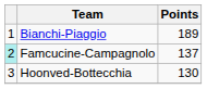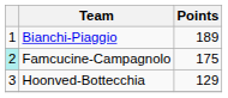 <table class="wikitable">
 <tr>
 <th></th>
 <th>Team</th>
 <th>Points</th>
 </tr>
 <tr>
 <td>1</td>
 <td><a href='#'>Bianchi-Piaggio</a></td>
 <td align=right>189</td>
 </tr>
 <tr>
 <td style="background: paleturquoise;">2</td>
 <td>Famcucine-Campagnolo</td>
-<td align=right>137</td>
+<td align=right>175</td>
 </tr>
 <tr>
 <td>3</td>
 <td>Hoonved-Bottecchia</td>
-<td align=right>130</td>
+<td align=right>129</td>
 </tr>
 <tr>
 </tr>
 </table>
